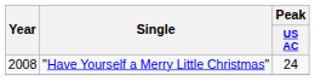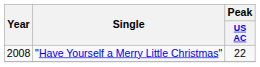 <table class="wikitable">
 <tr>
 <th rowspan="2">Year</th>
 <th rowspan="2">Single</th>
 <th colspan="5">Peak</th>
 </tr>
 <tr style="font-size:smaller;">
 <th width="40"><a href='#'>US AC</a></th>
 </tr>
 <tr>
 <td>2008</td>
 <td>"<a href='#'>Have Yourself a Merry Little Christmas</a>"</td>
-<td align="center">24</td>
+<td align="center">22</td>
 </tr>
 <tr>
 </tr>
 </table>
